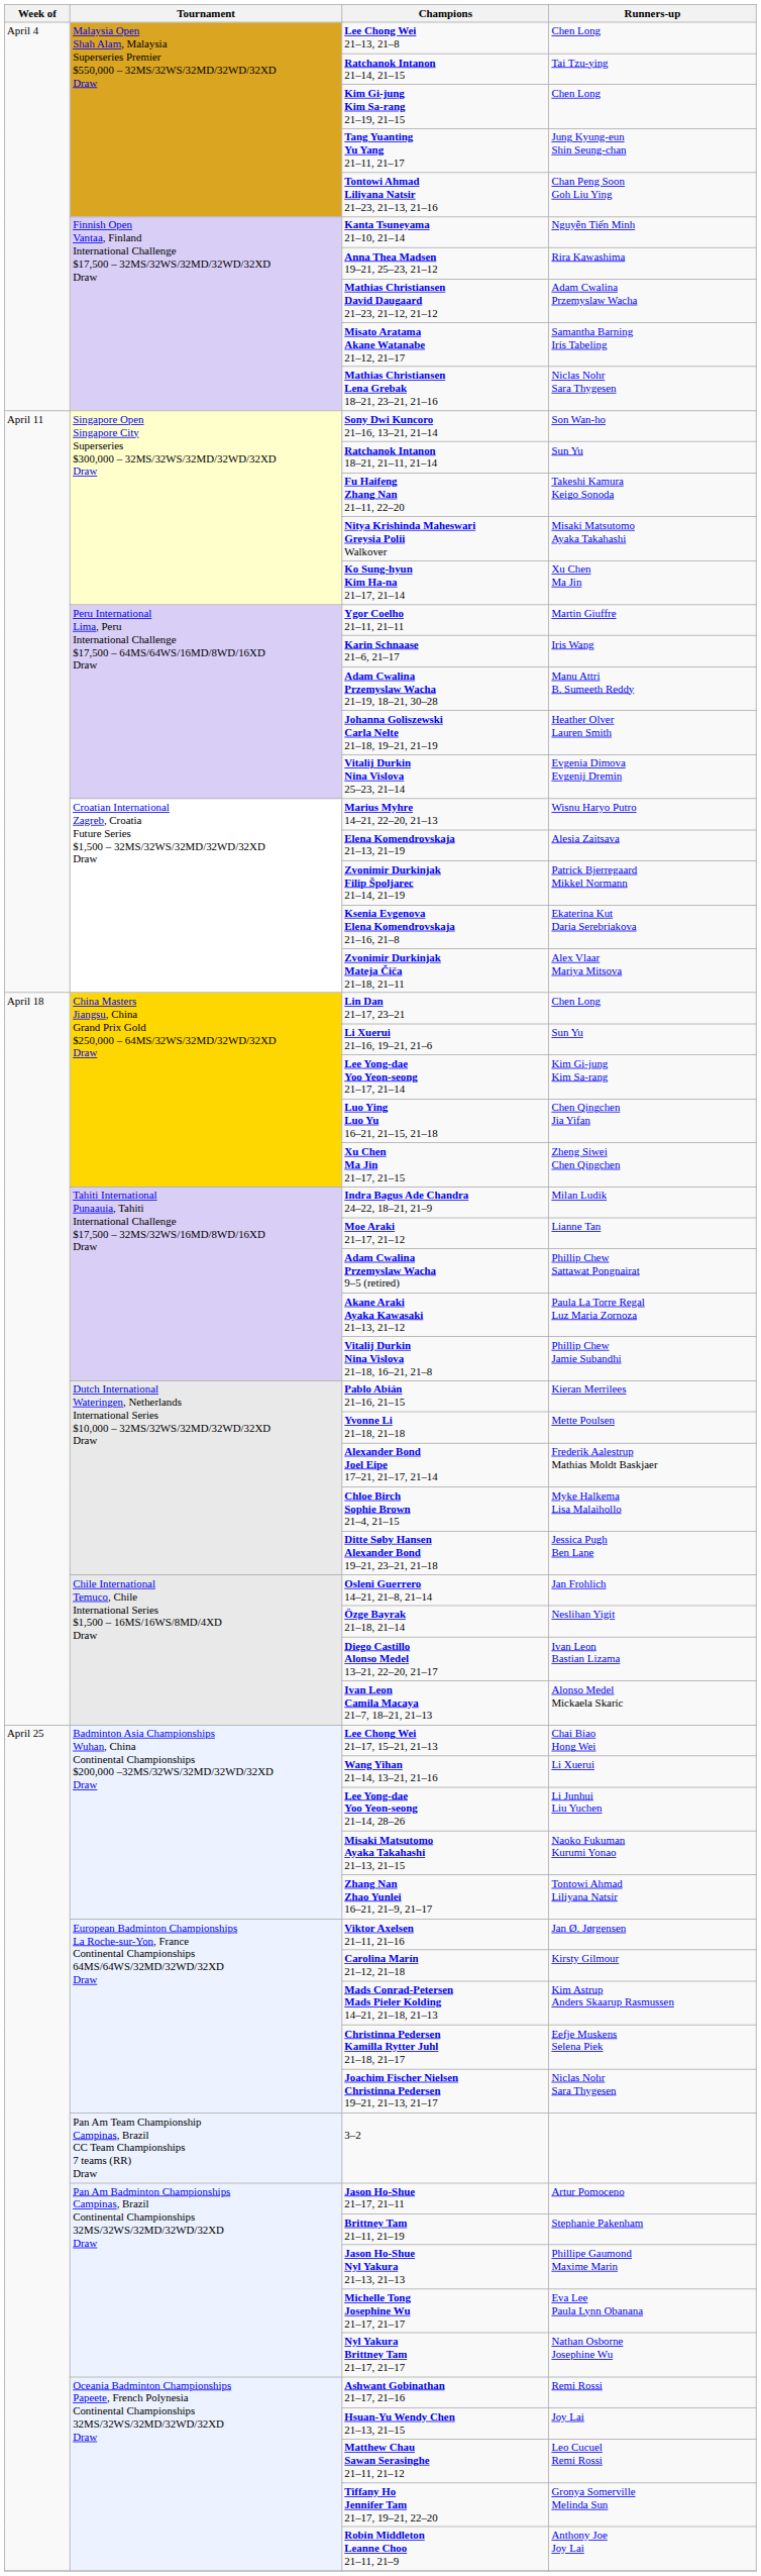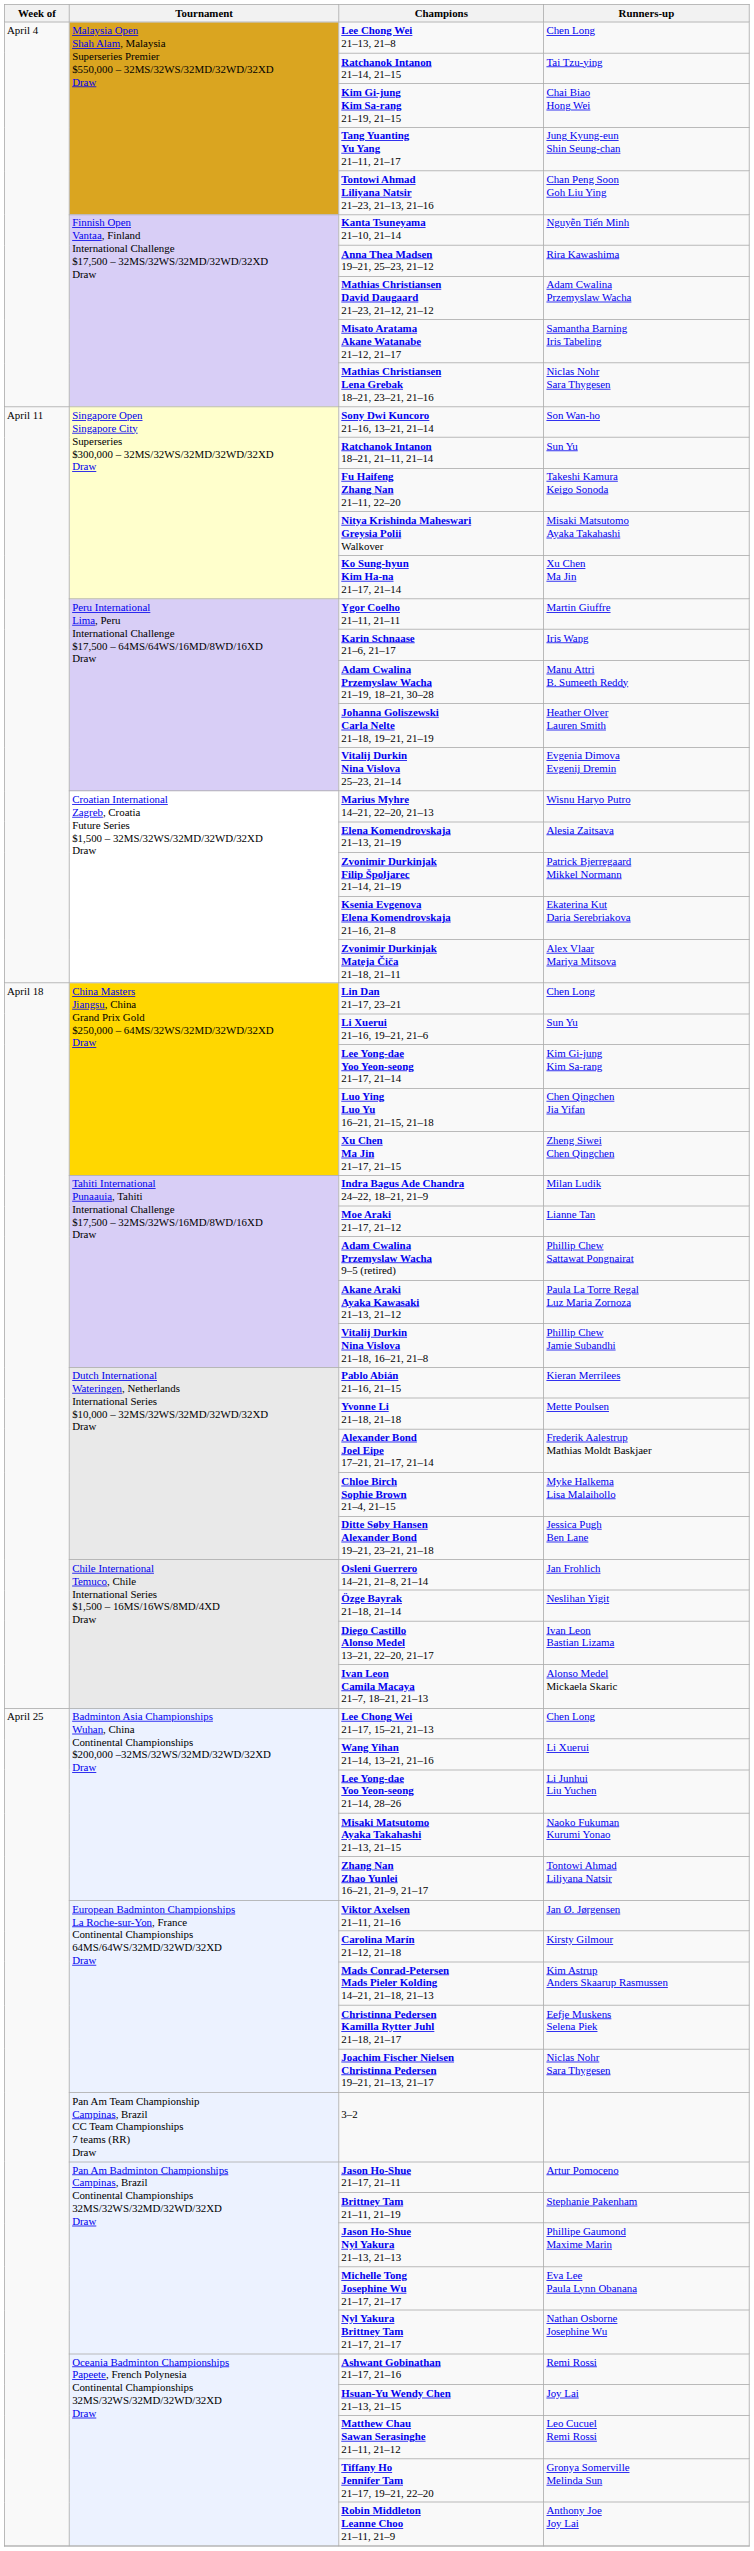 <table class=wikitable style=font-size:85%>
 <tr>
 <th width=75>Week of</th>
 <th width=330>Tournament</th>
 <th width=250>Champions</th>
 <th width=250>Runners-up</th>
 </tr>
 <tr valign=top>
 <td rowspan=10>April 4</td>
 <td style="background:#DAA520;" rowspan="5"><a href='#'>Malaysia Open</a><br><a href='#'>Shah Alam</a>, Malaysia<br>Superseries Premier<br>$550,000 – 32MS/32WS/32MD/32WD/32XD<br><a href='#'>Draw</a></td>
 <td> <strong><a href='#'>Lee Chong Wei</a></strong><br> 21–13, 21–8</td>
 <td><a href='#'>Chen Long</a></td>
 </tr>
 <tr valign=top>
 <td> <strong><a href='#'>Ratchanok Intanon</a></strong><br> 21–14, 21–15</td>
 <td><a href='#'>Tai Tzu-ying</a></td>
 </tr>
 <tr valign=top>
 <td><strong> <a href='#'>Kim Gi-jung</a><br> <a href='#'>Kim Sa-rang</a></strong><br>21–19, 21–15</td>
-<td><a href='#'>Chen Long</a></td>
+<td> <a href='#'>Chai Biao</a><br> <a href='#'>Hong Wei</a></td>
 </tr>
 <tr valign=top>
 <td><strong> <a href='#'>Tang Yuanting</a><br> <a href='#'>Yu Yang</a></strong><br>21–11, 21–17</td>
 <td> <a href='#'>Jung Kyung-eun</a><br> <a href='#'>Shin Seung-chan</a></td>
 </tr>
 <tr valign=top>
 <td><strong> <a href='#'>Tontowi Ahmad</a><br> <a href='#'>Liliyana Natsir</a></strong><br>21–23, 21–13, 21–16</td>
 <td> <a href='#'>Chan Peng Soon</a><br> <a href='#'>Goh Liu Ying</a></td>
 </tr>
 <tr valign=top>
 <td style="background:#D8CEF6;" rowspan="5"><a href='#'>Finnish Open</a><br> <a href='#'>Vantaa</a>, Finland<br>International Challenge<br>$17,500 – 32MS/32WS/32MD/32WD/32XD<br>Draw</td>
 <td> <strong><a href='#'>Kanta Tsuneyama</a></strong><br> 21–10, 21–14</td>
 <td> <a href='#'>Nguyễn Tiến Minh</a></td>
 </tr>
 <tr valign=top>
 <td> <strong><a href='#'>Anna Thea Madsen</a></strong><br> 19–21, 25–23, 21–12</td>
 <td> <a href='#'>Rira Kawashima</a></td>
 </tr>
 <tr valign=top>
 <td> <strong><a href='#'>Mathias Christiansen</a><br> <a href='#'>David Daugaard</a></strong> <br>21–23, 21–12, 21–12</td>
 <td> <a href='#'>Adam Cwalina</a> <br>  <a href='#'>Przemyslaw Wacha</a></td>
 </tr>
 <tr valign=top>
 <td> <strong><a href='#'>Misato Aratama</a><br> <a href='#'>Akane Watanabe</a></strong> <br>21–12, 21–17</td>
 <td> <a href='#'>Samantha Barning</a> <br>  <a href='#'>Iris Tabeling</a></td>
 </tr>
 <tr valign=top>
 <td> <strong><a href='#'>Mathias Christiansen</a><br> <a href='#'>Lena Grebak</a></strong> <br>18–21, 23–21, 21–16</td>
 <td> <a href='#'>Niclas Nohr</a> <br>  <a href='#'>Sara Thygesen</a></td>
 </tr>
 <tr valign=top>
 <td rowspan=15>April 11</td>
 <td style="background:#ffc;" rowspan="5"><a href='#'>Singapore Open</a><br><a href='#'>Singapore City</a><br>Superseries<br>$300,000 – 32MS/32WS/32MD/32WD/32XD<br><a href='#'>Draw</a></td>
 <td> <strong><a href='#'>Sony Dwi Kuncoro</a></strong><br> 21–16, 13–21, 21–14</td>
 <td><a href='#'>Son Wan-ho</a></td>
 </tr>
 <tr valign=top>
 <td> <strong><a href='#'>Ratchanok Intanon</a></strong><br> 18–21, 21–11, 21–14</td>
 <td> <a href='#'>Sun Yu</a></td>
 </tr>
 <tr valign=top>
 <td><strong> <a href='#'>Fu Haifeng</a><br> <a href='#'>Zhang Nan</a></strong><br>21–11, 22–20</td>
 <td> <a href='#'>Takeshi Kamura</a><br> <a href='#'>Keigo Sonoda</a></td>
 </tr>
 <tr valign=top>
 <td><strong> <a href='#'>Nitya Krishinda Maheswari</a><br> <a href='#'>Greysia Polii</a></strong><br>Walkover</td>
 <td> <a href='#'>Misaki Matsutomo</a><br> <a href='#'>Ayaka Takahashi</a></td>
 </tr>
 <tr valign=top>
 <td><strong> <a href='#'>Ko Sung-hyun</a><br> <a href='#'>Kim Ha-na</a></strong><br>21–17, 21–14</td>
 <td> <a href='#'>Xu Chen</a><br> <a href='#'>Ma Jin</a></td>
 </tr>
 <tr valign=top>
 <td style="background:#D8CEF6;" rowspan="5"><a href='#'>Peru International</a><br> <a href='#'>Lima</a>, Peru<br>International Challenge<br>$17,500 – 64MS/64WS/16MD/8WD/16XD<br>Draw</td>
 <td> <strong><a href='#'>Ygor Coelho</a></strong><br> 21–11, 21–11</td>
 <td> <a href='#'>Martin Giuffre</a></td>
 </tr>
 <tr valign=top>
 <td> <strong><a href='#'>Karin Schnaase</a></strong><br> 21–6, 21–17</td>
 <td> <a href='#'>Iris Wang</a></td>
 </tr>
 <tr valign=top>
 <td> <strong><a href='#'>Adam Cwalina</a><br> <a href='#'>Przemyslaw Wacha</a></strong> <br>21–19, 18–21, 30–28</td>
 <td> <a href='#'>Manu Attri</a><br> <a href='#'>B. Sumeeth Reddy</a></td>
 </tr>
 <tr valign=top>
 <td> <strong><a href='#'>Johanna Goliszewski</a><br> <a href='#'>Carla Nelte</a></strong> <br>21–18, 19–21, 21–19</td>
 <td> <a href='#'>Heather Olver</a><br> <a href='#'>Lauren Smith</a></td>
 </tr>
 <tr valign=top>
 <td> <strong><a href='#'>Vitalij Durkin</a><br> <a href='#'>Nina Vislova</a></strong> <br>25–23, 21–14</td>
 <td> <a href='#'>Evgenia Dimova</a> <br>  <a href='#'>Evgenij Dremin</a></td>
 </tr>
 <tr valign=top>
 <td style="background:#fff;" rowspan="5"><a href='#'>Croatian International</a><br><a href='#'>Zagreb</a>, Croatia<br>Future Series<br> $1,500 – 32MS/32WS/32MD/32WD/32XD<br> Draw</td>
 <td> <strong><a href='#'>Marius Myhre</a></strong><br> 14–21, 22–20, 21–13</td>
 <td> <a href='#'>Wisnu Haryo Putro</a></td>
 </tr>
 <tr valign=top>
 <td> <strong><a href='#'>Elena Komendrovskaja</a></strong><br> 21–13, 21–19</td>
 <td> <a href='#'>Alesia Zaitsava</a></td>
 </tr>
 <tr valign=top>
 <td> <strong><a href='#'>Zvonimir Durkinjak</a><br> <a href='#'>Filip Špoljarec</a></strong> <br>21–14, 21–19</td>
 <td> <a href='#'>Patrick Bjerregaard</a> <br>  <a href='#'>Mikkel Normann</a></td>
 </tr>
 <tr valign=top>
 <td> <strong><a href='#'>Ksenia Evgenova</a><br> <a href='#'>Elena Komendrovskaja</a></strong> <br>21–16, 21–8</td>
 <td> <a href='#'>Ekaterina Kut</a> <br>  <a href='#'>Daria Serebriakova</a></td>
 </tr>
 <tr valign=top>
 <td> <strong><a href='#'>Zvonimir Durkinjak</a><br> <a href='#'>Mateja Čiča</a></strong> <br>21–18, 21–11</td>
 <td> <a href='#'>Alex Vlaar</a> <br>  <a href='#'>Mariya Mitsova</a></td>
 </tr>
 <tr valign=top>
 <td rowspan=19>April 18</td>
 <td style="background:gold;" rowspan="5"><a href='#'>China Masters</a><br><a href='#'>Jiangsu</a>, China<br>Grand Prix Gold<br>$250,000 – 64MS/32WS/32MD/32WD/32XD<br><a href='#'>Draw</a></td>
 <td> <strong><a href='#'>Lin Dan</a></strong><br> 21–17, 23–21</td>
 <td> <a href='#'>Chen Long</a></td>
 </tr>
 <tr valign=top>
 <td> <strong><a href='#'>Li Xuerui</a></strong><br> 21–16, 19–21, 21–6</td>
 <td> <a href='#'>Sun Yu</a></td>
 </tr>
 <tr valign=top>
 <td><strong> <a href='#'>Lee Yong-dae</a><br> <a href='#'>Yoo Yeon-seong</a></strong><br> 21–17, 21–14</td>
 <td>  <a href='#'>Kim Gi-jung</a><br>  <a href='#'>Kim Sa-rang</a></td>
 </tr>
 <tr valign=top>
 <td><strong> <a href='#'>Luo Ying</a><br> <a href='#'>Luo Yu</a></strong> <br> 16–21, 21–15, 21–18</td>
 <td> <a href='#'>Chen Qingchen</a><br>  <a href='#'>Jia Yifan</a></td>
 </tr>
 <tr valign=top>
 <td><strong>  <a href='#'>Xu Chen</a><br> <a href='#'>Ma Jin</a></strong> <br>21–17, 21–15</td>
 <td> <a href='#'>Zheng Siwei</a><br>  <a href='#'>Chen Qingchen</a></td>
 </tr>
 <tr valign=top>
 <td style="background:#D8CEF6;" rowspan="5"><a href='#'>Tahiti International</a><br> <a href='#'>Punaauia</a>, Tahiti<br>International Challenge<br>$17,500 – 32MS/32WS/16MD/8WD/16XD<br>Draw</td>
 <td> <strong><a href='#'>Indra Bagus Ade Chandra</a></strong><br> 24–22, 18–21, 21–9</td>
 <td> <a href='#'>Milan Ludik</a></td>
 </tr>
 <tr valign=top>
 <td> <strong><a href='#'>Moe Araki</a></strong><br> 21–17, 21–12</td>
 <td> <a href='#'>Lianne Tan</a></td>
 </tr>
 <tr valign=top>
 <td> <strong><a href='#'>Adam Cwalina</a><br> <a href='#'>Przemyslaw Wacha</a></strong> <br>9–5 (retired)</td>
 <td> <a href='#'>Phillip Chew</a> <br>  <a href='#'>Sattawat Pongnairat</a></td>
 </tr>
 <tr valign=top>
 <td> <strong><a href='#'>Akane Araki</a><br> <a href='#'>Ayaka Kawasaki</a></strong> <br>21–13, 21–12</td>
 <td> <a href='#'>Paula La Torre Regal</a> <br>  <a href='#'>Luz Maria Zornoza</a></td>
 </tr>
 <tr valign=top>
 <td> <strong><a href='#'>Vitalij Durkin</a><br> <a href='#'>Nina Vislova</a></strong> <br>21–18, 16–21, 21–8</td>
 <td> <a href='#'>Phillip Chew</a> <br>  <a href='#'>Jamie Subandhi</a></td>
 </tr>
 <tr valign=top>
 <td style="background:#E9E9E9;" rowspan="5"><a href='#'>Dutch International</a><br><a href='#'>Wateringen</a>, Netherlands<br>International Series<br>$10,000 – 32MS/32WS/32MD/32WD/32XD<br>Draw</td>
 <td> <strong><a href='#'>Pablo Abián</a></strong><br> 21–16, 21–15</td>
 <td> <a href='#'>Kieran Merrilees</a></td>
 </tr>
 <tr valign=top>
 <td> <strong><a href='#'>Yvonne Li</a></strong><br> 21–18, 21–18</td>
 <td> <a href='#'>Mette Poulsen</a></td>
 </tr>
 <tr valign=top>
 <td> <strong><a href='#'>Alexander Bond</a><br> <a href='#'>Joel Eipe</a></strong> <br>17–21, 21–17, 21–14</td>
 <td> <a href='#'>Frederik Aalestrup</a> <br>  Mathias Moldt Baskjaer</td>
 </tr>
 <tr valign=top>
 <td> <strong><a href='#'>Chloe Birch</a><br> <a href='#'>Sophie Brown</a></strong> <br>21–4, 21–15</td>
 <td> <a href='#'>Myke Halkema</a> <br>  <a href='#'>Lisa Malaihollo</a></td>
 </tr>
 <tr valign=top>
 <td> <strong><a href='#'>Ditte Søby Hansen</a><br> <a href='#'>Alexander Bond</a></strong> <br>19–21, 23–21, 21–18</td>
 <td> <a href='#'>Jessica Pugh</a> <br>  <a href='#'>Ben Lane</a></td>
 </tr>
 <tr valign=top>
 <td style="background:#E9E9E9;" rowspan="4"><a href='#'>Chile International</a><br><a href='#'>Temuco</a>, Chile<br>International Series<br>$1,500 – 16MS/16WS/8MD/4XD<br>Draw</td>
 <td> <strong><a href='#'>Osleni Guerrero</a></strong><br> 14–21, 21–8, 21–14</td>
 <td> <a href='#'>Jan Frohlich</a></td>
 </tr>
 <tr valign=top>
 <td> <strong><a href='#'>Özge Bayrak</a></strong><br> 21–18, 21–14</td>
 <td> <a href='#'>Neslihan Yigit</a></td>
 </tr>
 <tr valign=top>
 <td> <strong><a href='#'>Diego Castillo</a><br> <a href='#'>Alonso Medel</a></strong> <br>13–21, 22–20, 21–17</td>
 <td> <a href='#'>Ivan Leon</a> <br>  <a href='#'>Bastian Lizama</a></td>
 </tr>
 <tr valign=top>
 <td> <strong><a href='#'>Ivan Leon</a><br> <a href='#'>Camila Macaya</a></strong> <br>21–7, 18–21, 21–13</td>
 <td> <a href='#'>Alonso Medel</a> <br>  Mickaela Skaric</td>
 </tr>
 <tr valign=top>
 <td rowspan=21>April 25</td>
 <td style="background:#ECF2FF;" rowspan="5"><a href='#'>Badminton Asia Championships</a><br><a href='#'>Wuhan</a>, China<br>Continental Championships<br>$200,000 –32MS/32WS/32MD/32WD/32XD<br><a href='#'>Draw</a></td>
 <td> <strong><a href='#'>Lee Chong Wei</a></strong><br> 21–17, 15–21, 21–13</td>
-<td> <a href='#'>Chai Biao</a><br> <a href='#'>Hong Wei</a></td>
+<td><a href='#'>Chen Long</a></td>
 </tr>
 <tr valign=top>
 <td> <strong><a href='#'>Wang Yihan</a></strong><br> 21–14, 13–21, 21–16</td>
 <td><a href='#'>Li Xuerui</a></td>
 </tr>
 <tr valign=top>
 <td> <strong><a href='#'>Lee Yong-dae</a><br> <a href='#'>Yoo Yeon-seong</a></strong> <br>21–14, 28–26</td>
 <td> <a href='#'>Li Junhui</a> <br>  <a href='#'>Liu Yuchen</a></td>
 </tr>
 <tr valign=top>
 <td> <strong><a href='#'>Misaki Matsutomo</a><br> <a href='#'>Ayaka Takahashi</a></strong> <br>21–13, 21–15</td>
 <td> <a href='#'>Naoko Fukuman</a> <br>  <a href='#'>Kurumi Yonao</a></td>
 </tr>
 <tr valign=top>
 <td> <strong><a href='#'>Zhang Nan</a><br> <a href='#'>Zhao Yunlei</a></strong> <br>16–21, 21–9, 21–17</td>
 <td> <a href='#'>Tontowi Ahmad</a> <br>  <a href='#'>Liliyana Natsir</a></td>
 </tr>
 <tr valign=top>
 <td style="background:#ECF2FF;" rowspan="5"><a href='#'>European Badminton Championships</a><br><a href='#'>La Roche-sur-Yon</a>, France<br>Continental Championships<br> 64MS/64WS/32MD/32WD/32XD<br><a href='#'>Draw</a></td>
 <td> <strong><a href='#'>Viktor Axelsen</a></strong><br> 21–11, 21–16</td>
 <td><a href='#'>Jan Ø. Jørgensen</a></td>
 </tr>
 <tr valign=top>
 <td> <strong><a href='#'>Carolina Marín</a></strong><br> 21–12, 21–18</td>
 <td><a href='#'>Kirsty Gilmour</a></td>
 </tr>
 <tr valign=top>
 <td> <strong><a href='#'>Mads Conrad-Petersen</a><br> <a href='#'>Mads Pieler Kolding</a></strong> <br>14–21, 21–18, 21–13</td>
 <td> <a href='#'>Kim Astrup</a> <br>  <a href='#'>Anders Skaarup Rasmussen</a></td>
 </tr>
 <tr valign=top>
 <td> <strong><a href='#'>Christinna Pedersen</a><br> <a href='#'>Kamilla Rytter Juhl</a></strong> <br>21–18, 21–17</td>
 <td> <a href='#'>Eefje Muskens</a> <br>  <a href='#'>Selena Piek</a></td>
 </tr>
 <tr valign=top>
 <td> <strong><a href='#'>Joachim Fischer Nielsen</a><br> <a href='#'>Christinna Pedersen</a></strong> <br>19–21, 21–13, 21–17</td>
 <td> <a href='#'>Niclas Nohr</a> <br>  <a href='#'>Sara Thygesen</a></td>
 </tr>
 <tr valign=top>
 <td style="background:#ECF2FF;">Pan Am Team Championship<br><a href='#'>Campinas</a>, Brazil<br>CC Team Championships<br>7 teams (RR)<br>Draw</td>
 <td><br>3–2</td>
 <td></td>
 </tr>
 <tr valign=top>
 <td style="background:#ECF2FF;" rowspan="5"><a href='#'>Pan Am Badminton Championships</a><br><a href='#'>Campinas</a>, Brazil<br>Continental Championships<br> 32MS/32WS/32MD/32WD/32XD<br><a href='#'>Draw</a></td>
 <td> <strong><a href='#'>Jason Ho-Shue</a></strong><br> 21–17, 21–11</td>
 <td> <a href='#'>Artur Pomoceno</a></td>
 </tr>
 <tr valign=top>
 <td> <strong><a href='#'>Brittney Tam</a></strong><br> 21–11, 21–19</td>
 <td> <a href='#'>Stephanie Pakenham</a></td>
 </tr>
 <tr valign=top>
 <td> <strong><a href='#'>Jason Ho-Shue</a><br> <a href='#'>Nyl Yakura</a></strong> <br>21–13, 21–13</td>
 <td> <a href='#'>Phillipe Gaumond</a> <br>  <a href='#'>Maxime Marin</a></td>
 </tr>
 <tr valign=top>
 <td> <strong><a href='#'>Michelle Tong</a> <br> <a href='#'>Josephine Wu</a></strong> <br>21–17, 21–17</td>
 <td> <a href='#'>Eva Lee</a> <br>  <a href='#'>Paula Lynn Obanana</a></td>
 </tr>
 <tr valign=top>
 <td> <strong><a href='#'>Nyl Yakura</a><br> <a href='#'>Brittney Tam</a></strong> <br>21–17, 21–17</td>
 <td> <a href='#'>Nathan Osborne</a> <br>  <a href='#'>Josephine Wu</a></td>
 </tr>
 <tr valign=top>
 <td style="background:#ECF2FF;" rowspan="5"><a href='#'>Oceania Badminton Championships</a><br><a href='#'>Papeete</a>, French Polynesia<br>Continental Championships<br> 32MS/32WS/32MD/32WD/32XD<br><a href='#'>Draw</a></td>
 <td> <strong><a href='#'>Ashwant Gobinathan</a></strong><br> 21–17, 21–16</td>
 <td> <a href='#'>Remi Rossi</a></td>
 </tr>
 <tr valign=top>
 <td> <strong><a href='#'>Hsuan-Yu Wendy Chen</a></strong><br> 21–13, 21–15</td>
 <td> <a href='#'>Joy Lai</a></td>
 </tr>
 <tr valign=top>
 <td> <strong><a href='#'>Matthew Chau</a><br> <a href='#'>Sawan Serasinghe</a></strong> <br>21–11, 21–12</td>
 <td> <a href='#'>Leo Cucuel</a> <br>  <a href='#'>Remi Rossi</a></td>
 </tr>
 <tr valign=top>
 <td> <strong><a href='#'>Tiffany Ho</a><br> <a href='#'>Jennifer Tam</a></strong> <br>21–17, 19–21, 22–20</td>
 <td> <a href='#'>Gronya Somerville</a> <br>  <a href='#'>Melinda Sun</a></td>
 </tr>
 <tr valign=top>
 <td> <strong><a href='#'>Robin Middleton</a><br> <a href='#'>Leanne Choo</a></strong> <br>21–11, 21–9</td>
 <td> <a href='#'>Anthony Joe</a> <br>  <a href='#'>Joy Lai</a></td>
 </tr>
 <tr valign=top>
 </tr>
 </table>
